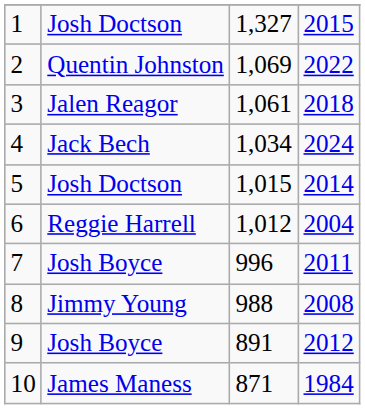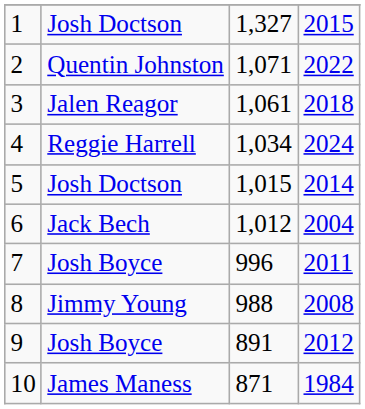 <table class="wikitable">
 <tr>
 </tr>
 <tr>
 <td>1</td>
 <td><a href='#'>Josh Doctson</a></td>
 <td>1,327</td>
 <td><a href='#'>2015</a></td>
 </tr>
 <tr>
 <td>2</td>
 <td><a href='#'>Quentin Johnston</a></td>
-<td>1,069</td>
+<td>1,071</td>
 <td><a href='#'>2022</a></td>
 </tr>
 <tr>
 <td>3</td>
 <td><a href='#'>Jalen Reagor</a></td>
 <td>1,061</td>
 <td><a href='#'>2018</a></td>
 </tr>
 <tr>
 <td>4</td>
-<td><a href='#'>Jack Bech</a></td>
+<td><a href='#'>Reggie Harrell</a></td>
 <td>1,034</td>
 <td><a href='#'>2024</a></td>
 </tr>
 <tr>
 <td>5</td>
 <td><a href='#'>Josh Doctson</a></td>
 <td>1,015</td>
 <td><a href='#'>2014</a></td>
 </tr>
 <tr>
 <td>6</td>
-<td><a href='#'>Reggie Harrell</a></td>
+<td><a href='#'>Jack Bech</a></td>
 <td>1,012</td>
 <td><a href='#'>2004</a></td>
 </tr>
 <tr>
 <td>7</td>
 <td><a href='#'>Josh Boyce</a></td>
 <td>996</td>
 <td><a href='#'>2011</a></td>
 </tr>
 <tr>
 <td>8</td>
 <td><a href='#'>Jimmy Young</a></td>
 <td>988</td>
 <td><a href='#'>2008</a></td>
 </tr>
 <tr>
 <td>9</td>
 <td><a href='#'>Josh Boyce</a></td>
 <td>891</td>
 <td><a href='#'>2012</a></td>
 </tr>
 <tr>
 <td>10</td>
 <td><a href='#'>James Maness</a></td>
 <td>871</td>
 <td><a href='#'>1984</a></td>
 </tr>
 </table>
